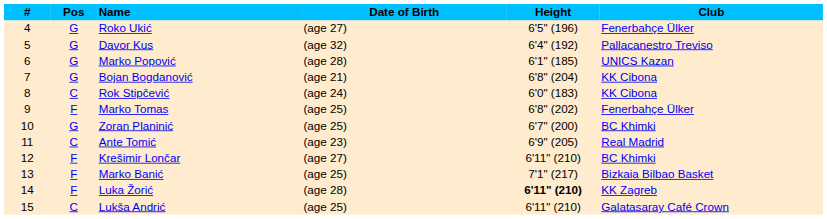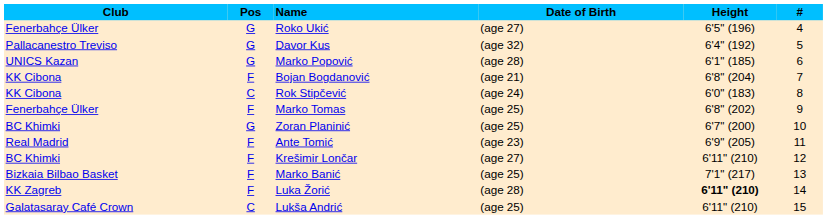 <table border=0 cellpadding=2 cellspacing=0  |- bgcolor=#FFECCE style="text-align:center; font-size:90%;" width=80%>
 <tr bgcolor=#00BFFF>
-<th width=5%>#</th>
+<th width=24%>Club</th>
 <th width=5%>Pos</th>
 <th width=22% align=left>Name</th>
 <th width=22%>Date of Birth</th>
 <th width=10%>Height</th>
-<th width=24%>Club</th>
+<th width=5%>#</th>
 </tr>
 <tr>
-<td>4</td>
+<td align=left> <a href='#'>Fenerbahçe Ülker</a></td>
 <td><a href='#'>G</a></td>
 <td align=left><a href='#'>Roko Ukić</a></td>
 <td align=left> (age 27)</td>
 <td>6'5" (196)</td>
-<td align=left> <a href='#'>Fenerbahçe Ülker</a></td>
+<td>4</td>
 </tr>
 <tr>
-<td>5</td>
+<td align=left> <a href='#'>Pallacanestro Treviso</a></td>
 <td><a href='#'>G</a></td>
 <td align=left><a href='#'>Davor Kus</a></td>
 <td align=left> (age 32)</td>
 <td>6'4" (192)</td>
-<td align=left> <a href='#'>Pallacanestro Treviso</a></td>
+<td>5</td>
 </tr>
 <tr>
-<td>6</td>
+<td align=left> <a href='#'>UNICS Kazan</a></td>
 <td><a href='#'>G</a></td>
 <td align=left><a href='#'>Marko Popović</a></td>
 <td align=left> (age 28)</td>
 <td>6'1" (185)</td>
-<td align=left> <a href='#'>UNICS Kazan</a></td>
+<td>6</td>
 </tr>
 <tr>
-<td>7</td>
-<td><a href='#'>G</a></td>
+<td align=left> <a href='#'>KK Cibona</a></td>
+<td><a href='#'>F</a></td>
 <td align=left><a href='#'>Bojan Bogdanović</a></td>
 <td align=left> (age 21)</td>
 <td>6'8" (204)</td>
-<td align=left> <a href='#'>KK Cibona</a></td>
+<td>7</td>
 </tr>
 <tr>
-<td>8</td>
+<td align=left> <a href='#'>KK Cibona</a></td>
 <td><a href='#'>C</a></td>
 <td align=left><a href='#'>Rok Stipčević</a></td>
 <td align=left> (age 24)</td>
 <td>6'0" (183)</td>
-<td align=left> <a href='#'>KK Cibona</a></td>
+<td>8</td>
 </tr>
 <tr>
-<td>9</td>
+<td align=left> <a href='#'>Fenerbahçe Ülker</a></td>
 <td><a href='#'>F</a></td>
 <td align=left><a href='#'>Marko Tomas</a></td>
 <td align=left> (age 25)</td>
 <td>6'8" (202)</td>
-<td align=left> <a href='#'>Fenerbahçe Ülker</a></td>
+<td>9</td>
 </tr>
 <tr>
-<td>10</td>
+<td align=left> <a href='#'>BC Khimki</a></td>
 <td><a href='#'>G</a></td>
 <td align=left><a href='#'>Zoran Planinić</a></td>
 <td align=left> (age 25)</td>
 <td>6'7" (200)</td>
-<td align=left> <a href='#'>BC Khimki</a></td>
+<td>10</td>
 </tr>
 <tr>
-<td>11</td>
-<td><a href='#'>C</a></td>
+<td align=left> <a href='#'>Real Madrid</a></td>
+<td><a href='#'>F</a></td>
 <td align=left><a href='#'>Ante Tomić</a></td>
 <td align=left> (age 23)</td>
 <td>6'9" (205)</td>
-<td align=left> <a href='#'>Real Madrid</a></td>
+<td>11</td>
 </tr>
 <tr>
-<td>12</td>
+<td align=left> <a href='#'>BC Khimki</a></td>
 <td><a href='#'>F</a></td>
 <td align=left><a href='#'>Krešimir Lončar</a></td>
 <td align=left> (age 27)</td>
 <td>6'11" (210)</td>
-<td align=left> <a href='#'>BC Khimki</a></td>
+<td>12</td>
 </tr>
 <tr>
-<td>13</td>
+<td align=left> <a href='#'>Bizkaia Bilbao Basket</a></td>
 <td><a href='#'>F</a></td>
 <td align=left><a href='#'>Marko Banić</a></td>
 <td align=left> (age 25)</td>
 <td>7'1" (217)</td>
-<td align=left> <a href='#'>Bizkaia Bilbao Basket</a></td>
+<td>13</td>
 </tr>
 <tr>
-<td>14</td>
+<td align=left> <a href='#'>KK Zagreb</a></td>
 <td><a href='#'>F</a></td>
 <td align=left><a href='#'>Luka Žorić</a></td>
 <td align=left> (age 28)</td>
 <td><strong>6'11" (210)</strong></td>
-<td align=left> <a href='#'>KK Zagreb</a></td>
+<td>14</td>
 </tr>
 <tr>
-<td>15</td>
+<td align=left> <a href='#'>Galatasaray Café Crown</a></td>
 <td><a href='#'>C</a></td>
 <td align=left><a href='#'>Lukša Andrić</a></td>
 <td align=left> (age 25)</td>
 <td>6'11" (210)</td>
-<td align=left> <a href='#'>Galatasaray Café Crown</a></td>
+<td>15</td>
 </tr>
 </table>
